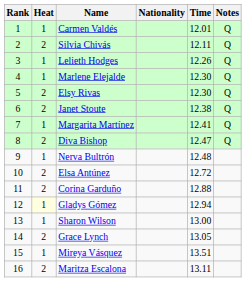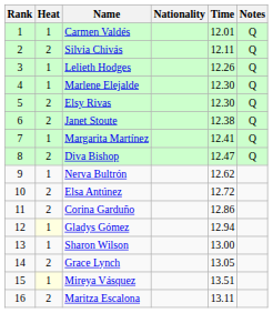 <table class="wikitable sortable" style="text-align:center; font-size:95%">
 <tr>
 <th>Rank</th>
 <th>Heat</th>
 <th>Name</th>
 <th>Nationality</th>
 <th>Time</th>
 <th>Notes</th>
 </tr>
 <tr bgcolor=ccffcc>
 <td>1</td>
 <td>1</td>
 <td align=left><a href='#'>Carmen Valdés</a></td>
 <td align=left></td>
 <td>12.01</td>
 <td>Q</td>
 </tr>
 <tr bgcolor=ccffcc>
 <td>2</td>
 <td>2</td>
 <td align=left><a href='#'>Silvia Chivás</a></td>
 <td align=left></td>
 <td>12.11</td>
 <td>Q</td>
 </tr>
 <tr bgcolor=ccffcc>
 <td>3</td>
 <td>1</td>
 <td align=left><a href='#'>Lelieth Hodges</a></td>
 <td align=left></td>
 <td>12.26</td>
 <td>Q</td>
 </tr>
 <tr bgcolor=ccffcc>
 <td>4</td>
 <td>1</td>
 <td align=left><a href='#'>Marlene Elejalde</a></td>
 <td align=left></td>
 <td>12.30</td>
 <td>Q</td>
 </tr>
 <tr bgcolor=ccffcc>
 <td>5</td>
 <td>2</td>
 <td align=left><a href='#'>Elsy Rivas</a></td>
 <td align=left></td>
 <td>12.30</td>
 <td>Q</td>
 </tr>
 <tr bgcolor=ccffcc>
 <td>6</td>
 <td>2</td>
 <td align=left><a href='#'>Janet Stoute</a></td>
 <td align=left></td>
 <td>12.38</td>
 <td>Q</td>
 </tr>
 <tr bgcolor=ccffcc>
 <td>7</td>
 <td>1</td>
 <td align=left><a href='#'>Margarita Martínez</a></td>
 <td align=left></td>
 <td>12.41</td>
 <td>Q</td>
 </tr>
 <tr bgcolor=ccffcc>
 <td>8</td>
 <td>2</td>
 <td align=left><a href='#'>Diva Bishop</a></td>
 <td align=left></td>
 <td>12.47</td>
 <td>Q</td>
 </tr>
 <tr>
 <td>9</td>
 <td>1</td>
 <td align=left><a href='#'>Nerva Bultrón</a></td>
 <td align=left></td>
-<td>12.48</td>
+<td>12.62</td>
 <td></td>
 </tr>
 <tr>
 <td>10</td>
 <td>2</td>
 <td align=left><a href='#'>Elsa Antúnez</a></td>
 <td align=left></td>
 <td>12.72</td>
 <td></td>
 </tr>
 <tr>
 <td>11</td>
 <td>2</td>
 <td align=left><a href='#'>Corina Garduño</a></td>
 <td align=left></td>
-<td>12.88</td>
+<td>12.86</td>
 <td></td>
 </tr>
 <tr>
 <td>12</td>
 <td style="background: lightyellow;">1</td>
 <td align=left><a href='#'>Gladys Gómez</a></td>
 <td align=left></td>
 <td>12.94</td>
 <td></td>
 </tr>
 <tr>
 <td>13</td>
 <td>1</td>
 <td align=left><a href='#'>Sharon Wilson</a></td>
 <td align=left></td>
 <td>13.00</td>
 <td></td>
 </tr>
 <tr>
 <td>14</td>
 <td>2</td>
 <td align=left><a href='#'>Grace Lynch</a></td>
 <td align=left></td>
 <td>13.05</td>
 <td></td>
 </tr>
 <tr>
 <td>15</td>
-<td>1</td>
+<td style="background: lightyellow;">1</td>
 <td align=left><a href='#'>Mireya Vásquez</a></td>
 <td align=left></td>
 <td>13.51</td>
 <td></td>
 </tr>
 <tr>
 <td>16</td>
 <td>2</td>
 <td align=left><a href='#'>Maritza Escalona</a></td>
 <td align=left></td>
 <td>13.11</td>
 <td></td>
 </tr>
 </table>
